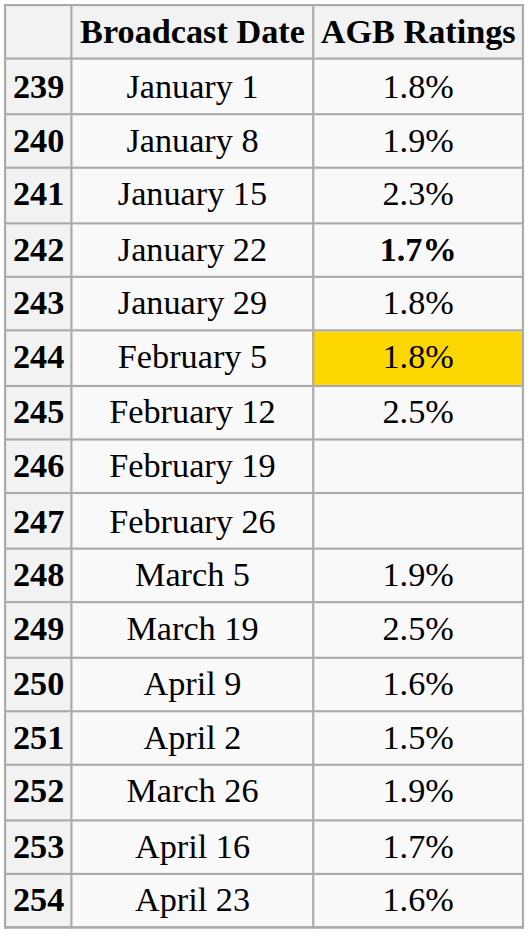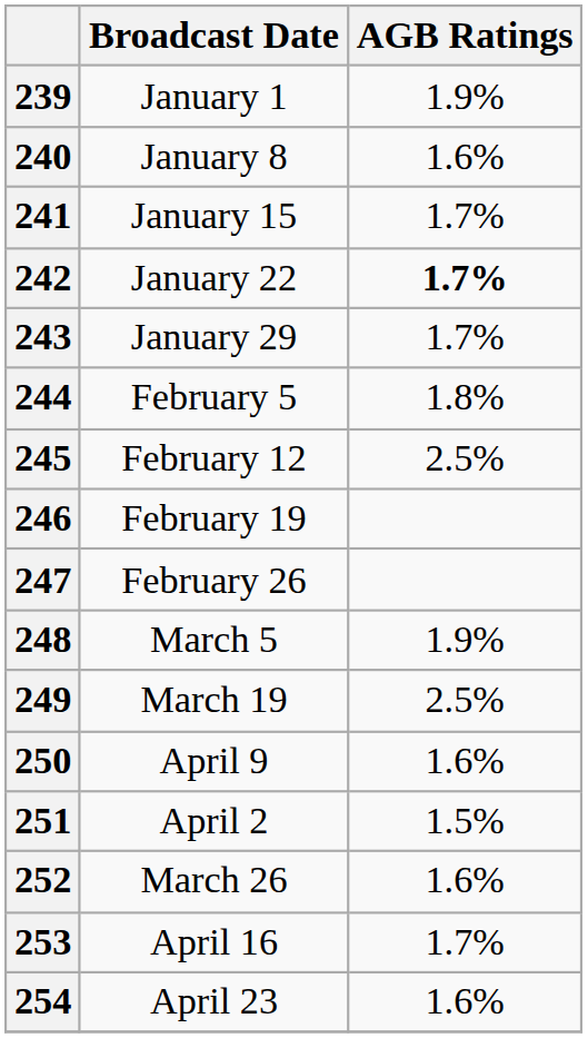 <table class="wikitable sortable" style="text-align:center;">
 <tr>
 <th></th>
 <th>Broadcast Date</th>
 <th>AGB Ratings</th>
 </tr>
 <tr>
 <th>239</th>
 <td>January 1</td>
-<td>1.8%</td>
+<td>1.9%</td>
 </tr>
 <tr>
 <th>240</th>
 <td>January 8</td>
-<td>1.9%</td>
+<td>1.6%</td>
 </tr>
 <tr>
 <th>241</th>
 <td>January 15</td>
-<td>2.3%</td>
+<td>1.7%</td>
 </tr>
 <tr>
 <th>242</th>
 <td>January 22</td>
 <td><strong>1.7%</strong></td>
 </tr>
 <tr>
 <th>243</th>
 <td>January 29</td>
-<td>1.8%</td>
+<td>1.7%</td>
 </tr>
 <tr>
 <th>244</th>
 <td>February 5</td>
-<td style="background: gold;">1.8%</td>
+<td>1.8%</td>
 </tr>
 <tr>
 <th>245</th>
 <td>February 12</td>
 <td>2.5%</td>
 </tr>
 <tr>
 <th>246</th>
 <td>February 19</td>
 <td></td>
 </tr>
 <tr>
 <th>247</th>
 <td>February 26</td>
 <td></td>
 </tr>
 <tr>
 <th>248</th>
 <td>March 5</td>
 <td>1.9%</td>
 </tr>
 <tr>
 <th>249</th>
 <td>March 19</td>
 <td>2.5%</td>
 </tr>
 <tr>
 <th>250</th>
 <td>April 9</td>
 <td>1.6%</td>
 </tr>
 <tr>
 <th>251</th>
 <td>April 2</td>
 <td>1.5%</td>
 </tr>
 <tr>
 <th>252</th>
 <td>March 26</td>
-<td>1.9%</td>
+<td>1.6%</td>
 </tr>
 <tr>
 <th>253</th>
 <td>April 16</td>
 <td>1.7%</td>
 </tr>
 <tr>
 <th>254</th>
 <td>April 23</td>
 <td>1.6%</td>
 </tr>
 <tr>
 </tr>
 </table>
